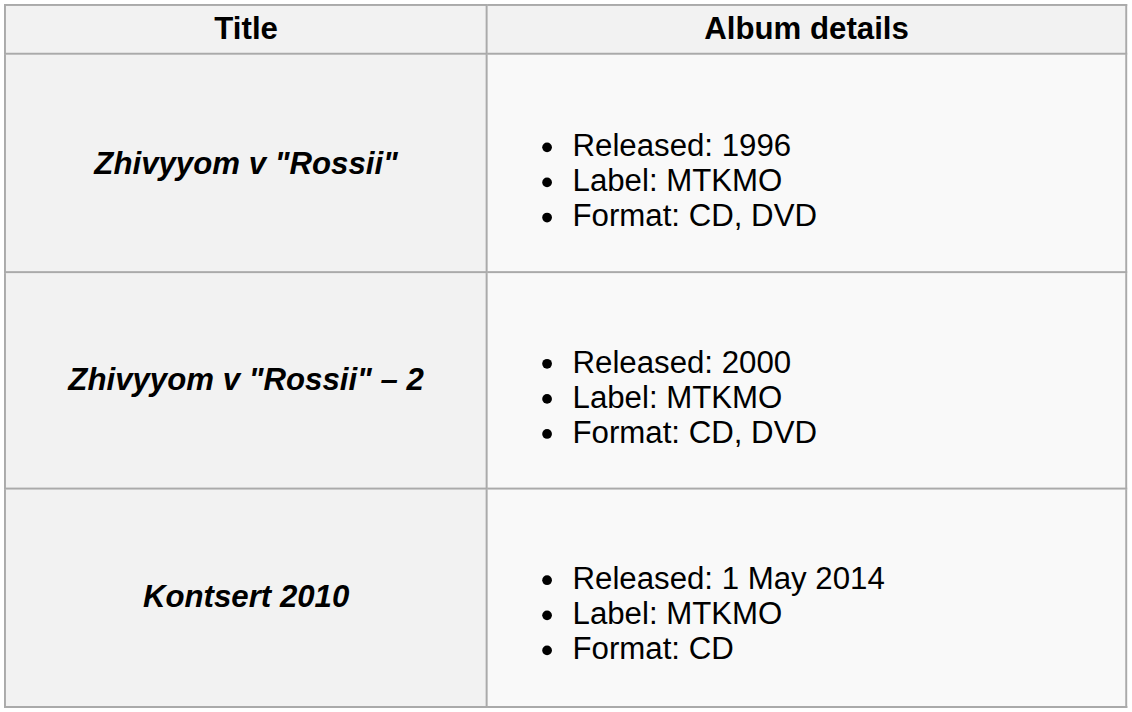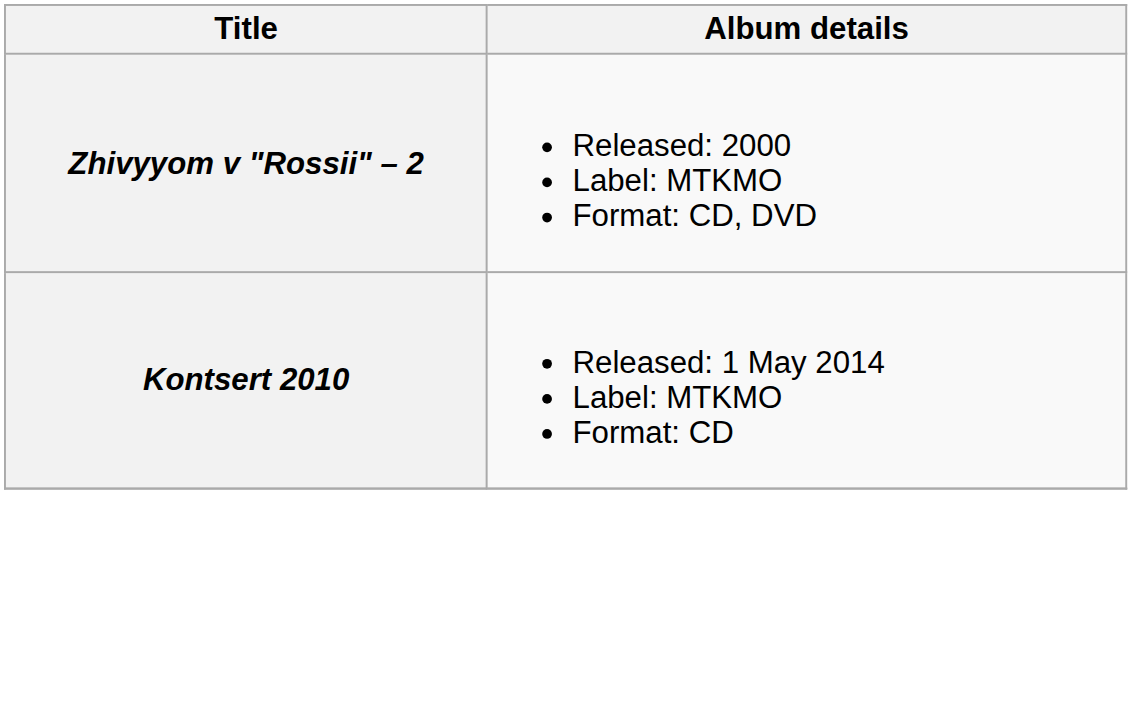 <table class="wikitable plainrowheaders" style="text-align:center;">
 <tr>
 <th style="width:15em;">Title</th>
 <th style="width:20em;">Album details</th>
-</tr>
-<tr>
-<th scope="row"><em>Zhivyyom v "Rossii"</em></th>
-<td align="left"><br><ul><li>Released: 1996</li><li>Label: MTKMO</li><li>Format: CD, DVD</li></ul></td>
 </tr>
 <tr>
 <th scope="row"><em>Zhivyyom v "Rossii" – 2</em></th>
 <td align="left"><br><ul><li>Released: 2000</li><li>Label: MTKMO</li><li>Format: CD, DVD</li></ul></td>
 </tr>
 <tr>
 <th scope="row"><em>Kontsert 2010</em></th>
 <td align="left"><br><ul><li>Released: 1 May 2014</li><li>Label: MTKMO</li><li>Format: CD</li></ul></td>
 </tr>
 <tr>
 </tr>
 </table>
